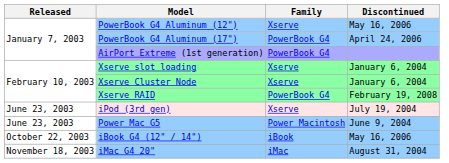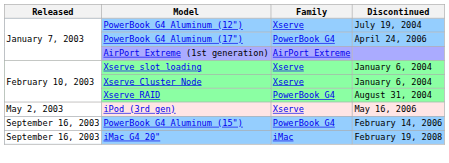 <table class="wikitable">
 <tr>
 <th>Released</th>
 <th>Model</th>
 <th>Family</th>
 <th>Discontinued</th>
 </tr>
 <tr bgcolor=#95CEFE>
 <td bgcolor=#FFF rowspan=3>January 7, 2003</td>
 <td><a href='#'>PowerBook G4 Aluminum (12")</a></td>
 <td><a href='#'>Xserve</a></td>
-<td>May 16, 2006</td>
+<td>July 19, 2004</td>
 </tr>
 <tr bgcolor=#95CEFE>
 <td><a href='#'>PowerBook G4 Aluminum (17")</a></td>
 <td><a href='#'>PowerBook G4</a></td>
 <td>April 24, 2006</td>
 </tr>
 <tr bgcolor=AAABFF>
 <td><a href='#'>AirPort Extreme</a> (1st generation)</td>
-<td><a href='#'>PowerBook G4</a></td>
+<td><a href='#'>AirPort Extreme</a></td>
 <td></td>
 </tr>
 <tr bgcolor=8BFFA3>
 <td rowspan=3 bgcolor=#FFF>February 10, 2003</td>
 <td><a href='#'>Xserve slot loading</a></td>
 <td><a href='#'>Xserve</a></td>
 <td>January 6, 2004</td>
 </tr>
 <tr bgcolor=8BFFA3>
 <td><a href='#'>Xserve Cluster Node</a></td>
 <td><a href='#'>Xserve</a></td>
 <td>January 6, 2004</td>
 </tr>
 <tr bgcolor=8BFFA3>
 <td><a href='#'>Xserve RAID</a></td>
 <td><a href='#'>PowerBook G4</a></td>
-<td>February 19, 2008</td>
+<td>August 31, 2004</td>
 </tr>
 <tr bgcolor=#FFE5E5>
-<td bgcolor=#FFF>June 23, 2003</td>
+<td bgcolor=#FFF>May 2, 2003</td>
 <td><a href='#'>iPod (3rd gen)</a></td>
 <td><a href='#'>Xserve</a></td>
-<td>July 19, 2004</td>
-</tr>
-<tr bgcolor=#95CEFE>
-<td bgcolor=#FFF>June 23, 2003</td>
-<td><a href='#'>Power Mac G5</a></td>
-<td><a href='#'>Power Macintosh</a></td>
-<td>June 9, 2004</td>
-</tr>
-<tr bgcolor=#95CEFE>
-<td bgcolor=#FFF>October 22, 2003</td>
-<td><a href='#'>iBook G4 (12" / 14")</a></td>
-<td><a href='#'>iBook</a></td>
 <td>May 16, 2006</td>
 </tr>
 <tr bgcolor=#95CEFE>
-<td bgcolor=#FFF>November 18, 2003</td>
+<td bgcolor=#FFF>September 16, 2003</td>
+<td><a href='#'>PowerBook G4 Aluminum (15")</a></td>
+<td><a href='#'>PowerBook G4</a></td>
+<td>February 14, 2006</td>
+</tr>
+<tr bgcolor=#95CEFE>
+<td bgcolor=#FFF>September 16, 2003</td>
 <td><a href='#'>iMac G4 20"</a></td>
 <td><a href='#'>iMac</a></td>
-<td>August 31, 2004</td>
+<td>February 19, 2008</td>
 </tr>
 </table>
